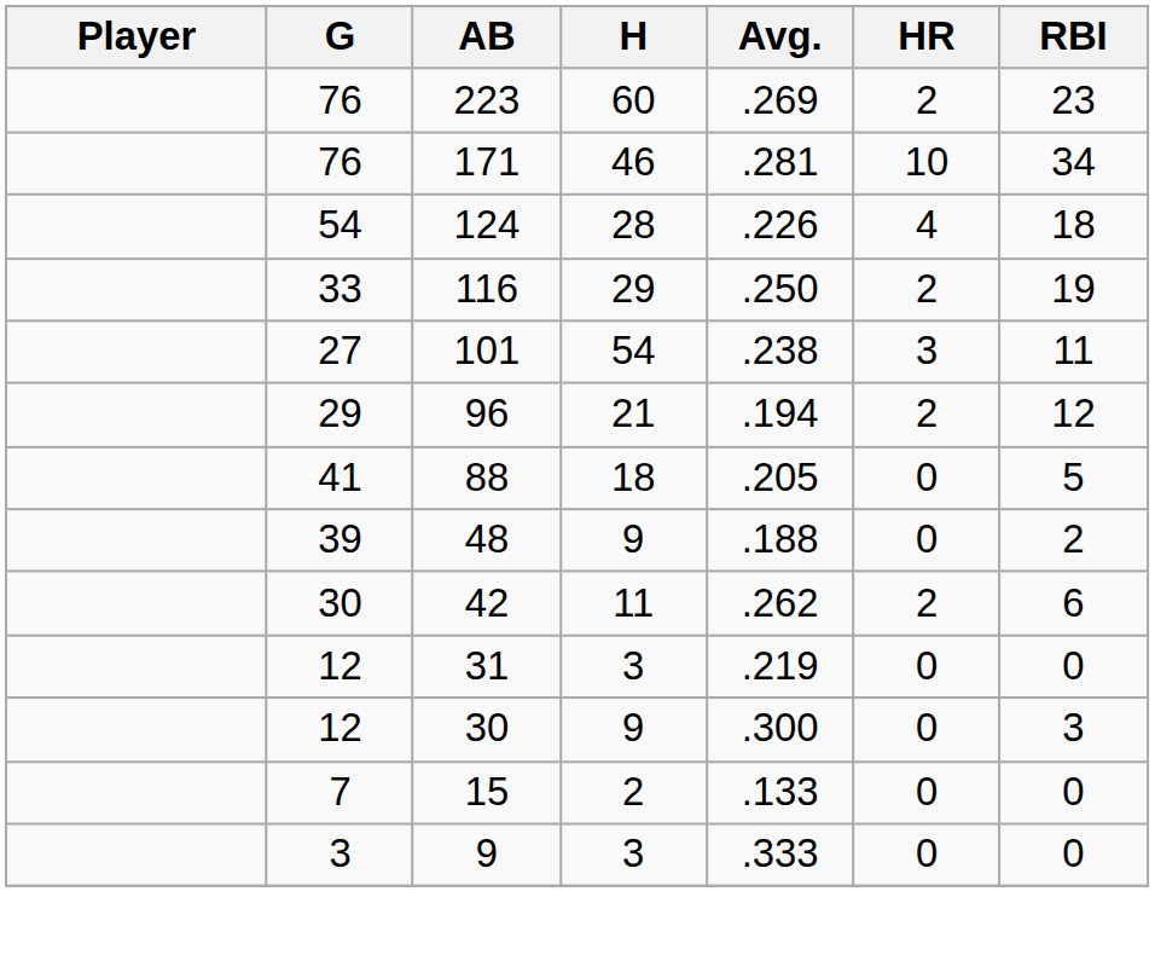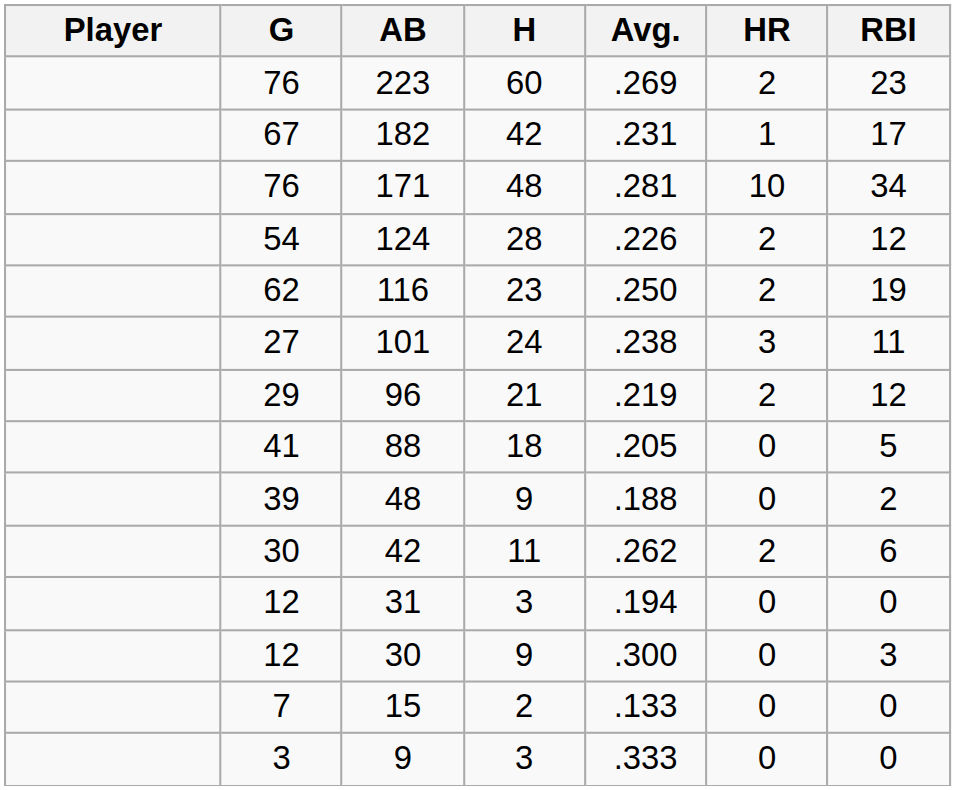 <table class="wikitable sortable">
 <tr>
 <th bgcolor="#DDDDFF" width="16%">Player</th>
 <th bgcolor="#DDDDFF" width="9%">G</th>
 <th bgcolor="#DDDDFF" width="9%">AB</th>
 <th bgcolor="#DDDDFF" width="9%">H</th>
 <th bgcolor="#DDDDFF" width="9%">Avg.</th>
 <th bgcolor="#DDDDFF" width="9%">HR</th>
 <th bgcolor="#DDDDFF" width="9%">RBI</th>
 </tr>
 <tr align="center">
 <td></td>
 <td>76</td>
 <td>223</td>
 <td>60</td>
 <td>.269</td>
 <td>2</td>
 <td>23</td>
 </tr>
 <tr align="center">
 <td></td>
+<td>67</td>
+<td>182</td>
+<td>42</td>
+<td>.231</td>
+<td>1</td>
+<td>17</td>
+</tr>
+<tr align="center">
+<td></td>
 <td>76</td>
 <td>171</td>
-<td>46</td>
+<td>48</td>
 <td>.281</td>
 <td>10</td>
 <td>34</td>
 </tr>
 <tr align="center">
 <td></td>
 <td>54</td>
 <td>124</td>
 <td>28</td>
 <td>.226</td>
-<td>4</td>
-<td>18</td>
+<td>2</td>
+<td>12</td>
 </tr>
 <tr align="center">
 <td></td>
-<td>33</td>
+<td>62</td>
 <td>116</td>
-<td>29</td>
+<td>23</td>
 <td>.250</td>
 <td>2</td>
 <td>19</td>
 </tr>
 <tr align="center">
 <td></td>
 <td>27</td>
 <td>101</td>
-<td>54</td>
+<td>24</td>
 <td>.238</td>
 <td>3</td>
 <td>11</td>
 </tr>
 <tr align="center">
 <td></td>
 <td>29</td>
 <td>96</td>
 <td>21</td>
-<td>.194</td>
+<td>.219</td>
 <td>2</td>
 <td>12</td>
 </tr>
 <tr align="center">
 <td></td>
 <td>41</td>
 <td>88</td>
 <td>18</td>
 <td>.205</td>
 <td>0</td>
 <td>5</td>
 </tr>
 <tr align="center">
 <td></td>
 <td>39</td>
 <td>48</td>
 <td>9</td>
 <td>.188</td>
 <td>0</td>
 <td>2</td>
 </tr>
 <tr align="center">
 <td></td>
 <td>30</td>
 <td>42</td>
 <td>11</td>
 <td>.262</td>
 <td>2</td>
 <td>6</td>
 </tr>
 <tr align="center">
 <td></td>
 <td>12</td>
 <td>31</td>
 <td>3</td>
-<td>.219</td>
+<td>.194</td>
 <td>0</td>
 <td>0</td>
 </tr>
 <tr align="center">
 <td></td>
 <td>12</td>
 <td>30</td>
 <td>9</td>
 <td>.300</td>
 <td>0</td>
 <td>3</td>
 </tr>
 <tr align="center">
 <td></td>
 <td>7</td>
 <td>15</td>
 <td>2</td>
 <td>.133</td>
 <td>0</td>
 <td>0</td>
 </tr>
 <tr align="center">
 <td></td>
 <td>3</td>
 <td>9</td>
 <td>3</td>
 <td>.333</td>
 <td>0</td>
 <td>0</td>
 </tr>
 <tr align="center">
 </tr>
 </table>
